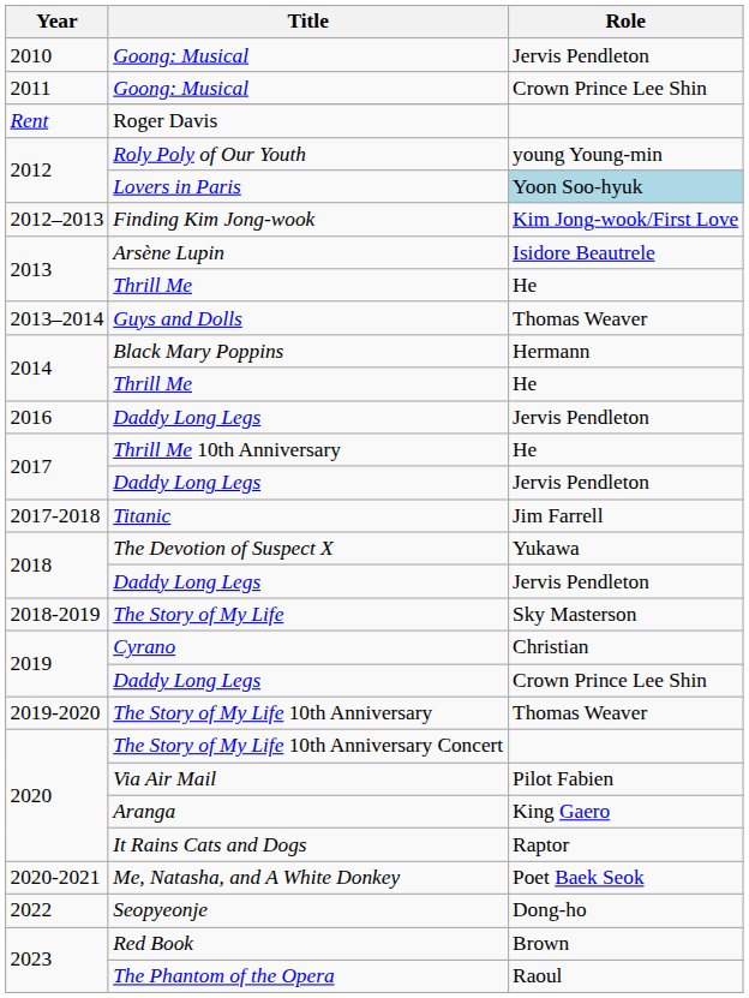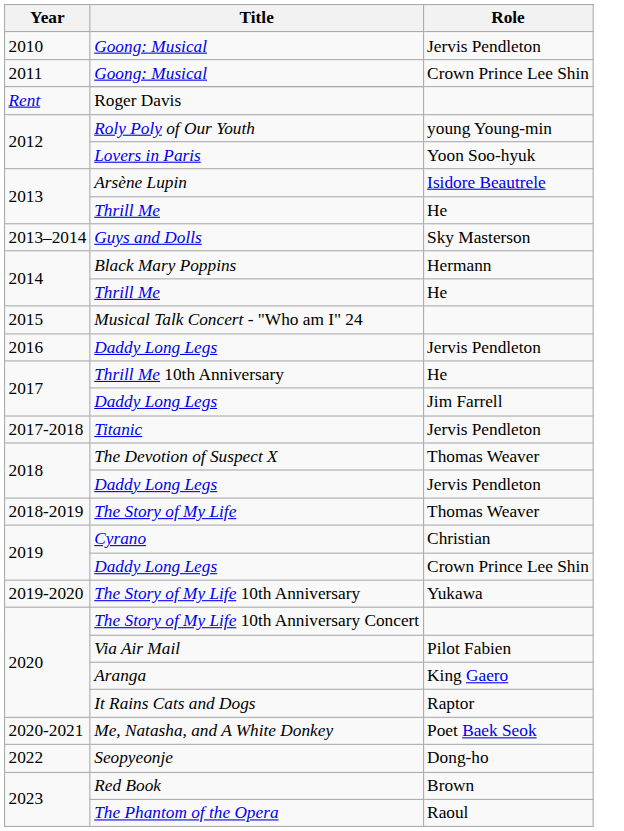 <table class="wikitable">
 <tr>
 <th>Year</th>
 <th>Title</th>
 <th>Role</th>
 </tr>
 <tr>
 <td>2010</td>
 <td><em><a href='#'>Goong: Musical</a></em></td>
 <td>Jervis Pendleton</td>
 </tr>
 <tr>
 <td rowspan=2>2011</td>
 <td><em><a href='#'>Goong: Musical</a></em></td>
 <td>Crown Prince Lee Shin</td>
 </tr>
 <tr>
 </tr>
 <tr>
 <td><em><a href='#'>Rent</a></em></td>
 <td>Roger Davis</td>
 </tr>
 <tr>
 <td rowspan=2>2012</td>
 <td><em><a href='#'>Roly Poly</a> of Our Youth</em></td>
 <td>young Young-min</td>
 </tr>
 <tr>
 <td><em><a href='#'>Lovers in Paris</a></em></td>
-<td style="background: lightblue;">Yoon Soo-hyuk</td>
-</tr>
-<tr>
-<td>2012–2013</td>
-<td><em>Finding Kim Jong-wook</em></td>
-<td><a href='#'>Kim Jong-wook/First Love</a></td>
+<td>Yoon Soo-hyuk</td>
 </tr>
 <tr>
 <td rowspan=2>2013</td>
 <td><em>Arsène Lupin</em></td>
 <td><a href='#'>Isidore Beautrele</a></td>
 </tr>
 <tr>
 <td><em><a href='#'>Thrill Me</a></em></td>
 <td>He</td>
 </tr>
 <tr>
 <td>2013–2014</td>
 <td><em><a href='#'>Guys and Dolls</a></em></td>
-<td>Thomas Weaver</td>
+<td>Sky Masterson</td>
 </tr>
 <tr>
 <td rowspan=2>2014</td>
 <td><em>Black Mary Poppins</em></td>
 <td>Hermann</td>
 </tr>
 <tr>
 <td><em><a href='#'>Thrill Me</a></em></td>
 <td>He</td>
+</tr>
+<tr>
+<td>2015</td>
+<td><em>Musical Talk Concert</em> - "Who am I" 24</td>
+<td></td>
 </tr>
 <tr>
 <td>2016</td>
 <td><em><a href='#'>Daddy Long Legs</a></em></td>
 <td>Jervis Pendleton</td>
 </tr>
 <tr>
 <td rowspan=2>2017</td>
 <td><em><a href='#'>Thrill Me</a></em> 10th Anniversary</td>
 <td>He</td>
 </tr>
 <tr>
 <td><em><a href='#'>Daddy Long Legs</a> </em></td>
-<td>Jervis Pendleton</td>
+<td>Jim Farrell</td>
 </tr>
 <tr>
 <td>2017-2018</td>
 <td><em><a href='#'>Titanic</a> </em></td>
-<td>Jim Farrell</td>
+<td>Jervis Pendleton</td>
 </tr>
 <tr>
 <td rowspan=2>2018</td>
 <td><em>The Devotion of Suspect X</em></td>
-<td>Yukawa</td>
+<td>Thomas Weaver</td>
 </tr>
 <tr>
 <td><em><a href='#'>Daddy Long Legs</a></em></td>
 <td>Jervis Pendleton</td>
 </tr>
 <tr>
 <td>2018-2019</td>
 <td><em><a href='#'>The Story of My Life</a></em></td>
-<td>Sky Masterson</td>
+<td>Thomas Weaver</td>
 </tr>
 <tr>
 <td rowspan=2>2019</td>
 <td><em><a href='#'>Cyrano</a></em></td>
 <td>Christian</td>
 </tr>
 <tr>
 <td><em><a href='#'>Daddy Long Legs</a></em></td>
 <td>Crown Prince Lee Shin</td>
 </tr>
 <tr>
 <td>2019-2020</td>
 <td><em><a href='#'>The Story of My Life</a></em> 10th Anniversary</td>
-<td>Thomas Weaver</td>
+<td>Yukawa</td>
 </tr>
 <tr>
 <td rowspan=4>2020</td>
 <td><em><a href='#'>The Story of My Life</a></em> 10th Anniversary Concert</td>
 <td></td>
 </tr>
 <tr>
 <td><em>Via Air Mail</em></td>
 <td>Pilot Fabien</td>
 </tr>
 <tr>
 <td><em>Aranga</em></td>
 <td>King <a href='#'>Gaero</a></td>
 </tr>
 <tr>
 <td><em>It Rains Cats and Dogs</em></td>
 <td>Raptor</td>
 </tr>
 <tr>
 <td>2020-2021</td>
 <td><em>Me, Natasha, and A White Donkey</em></td>
 <td>Poet <a href='#'>Baek Seok</a></td>
 </tr>
 <tr>
 <td>2022</td>
 <td><em>Seopyeonje</em></td>
 <td>Dong-ho</td>
 </tr>
 <tr>
 <td rowspan=2>2023</td>
 <td><em>Red Book</em></td>
 <td>Brown</td>
 </tr>
 <tr>
 <td><em><a href='#'>The Phantom of the Opera</a></em></td>
 <td>Raoul</td>
 </tr>
 </table>
